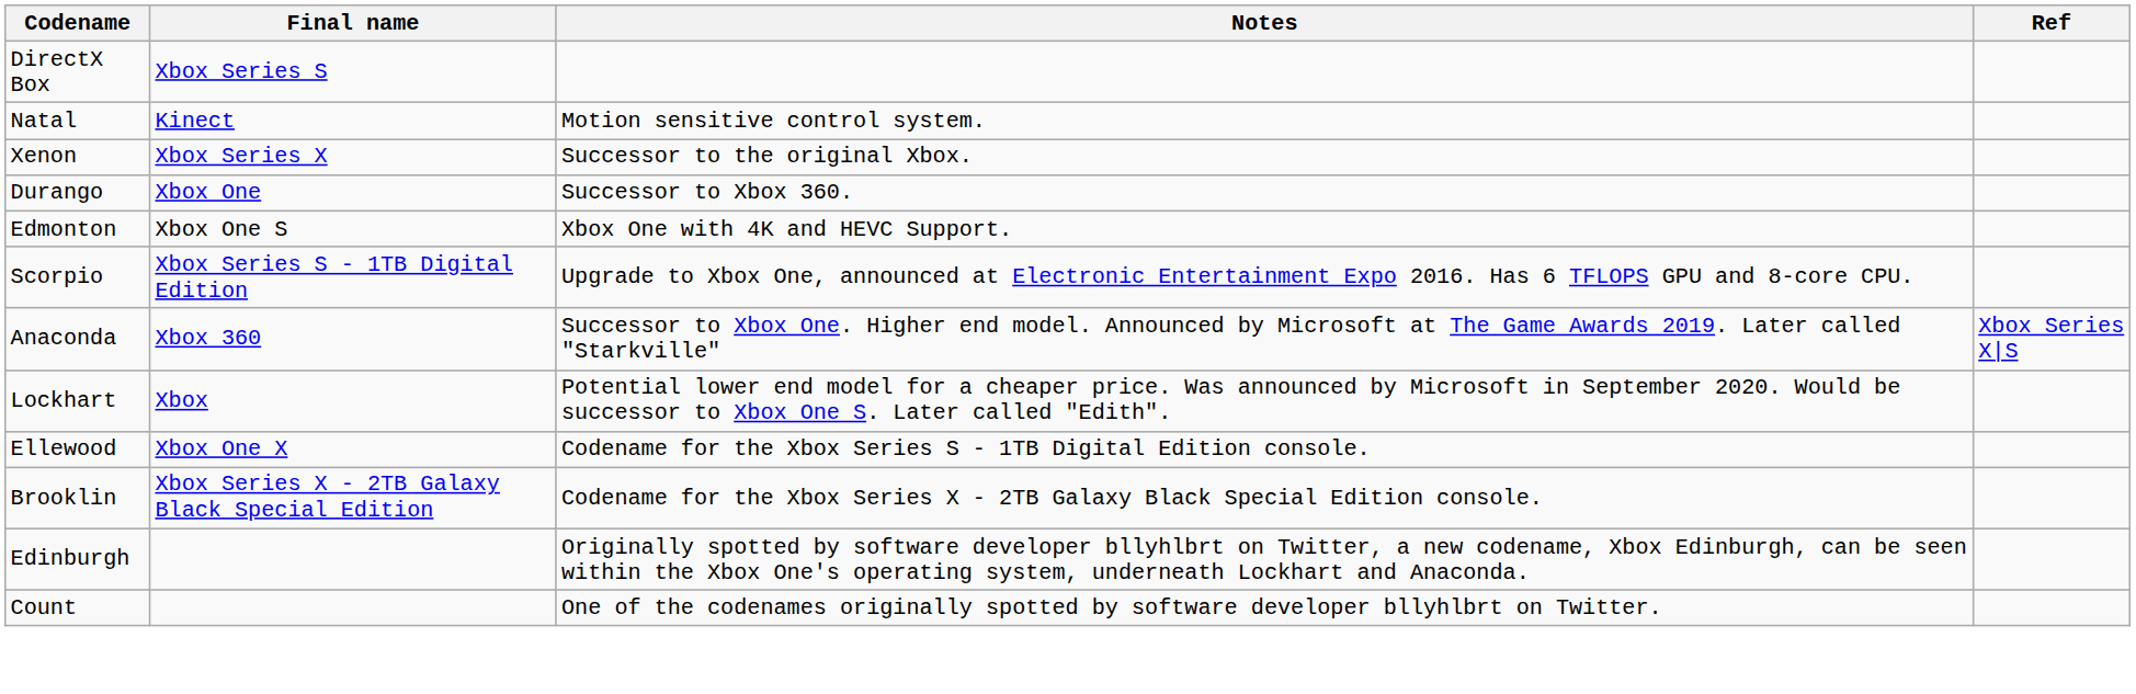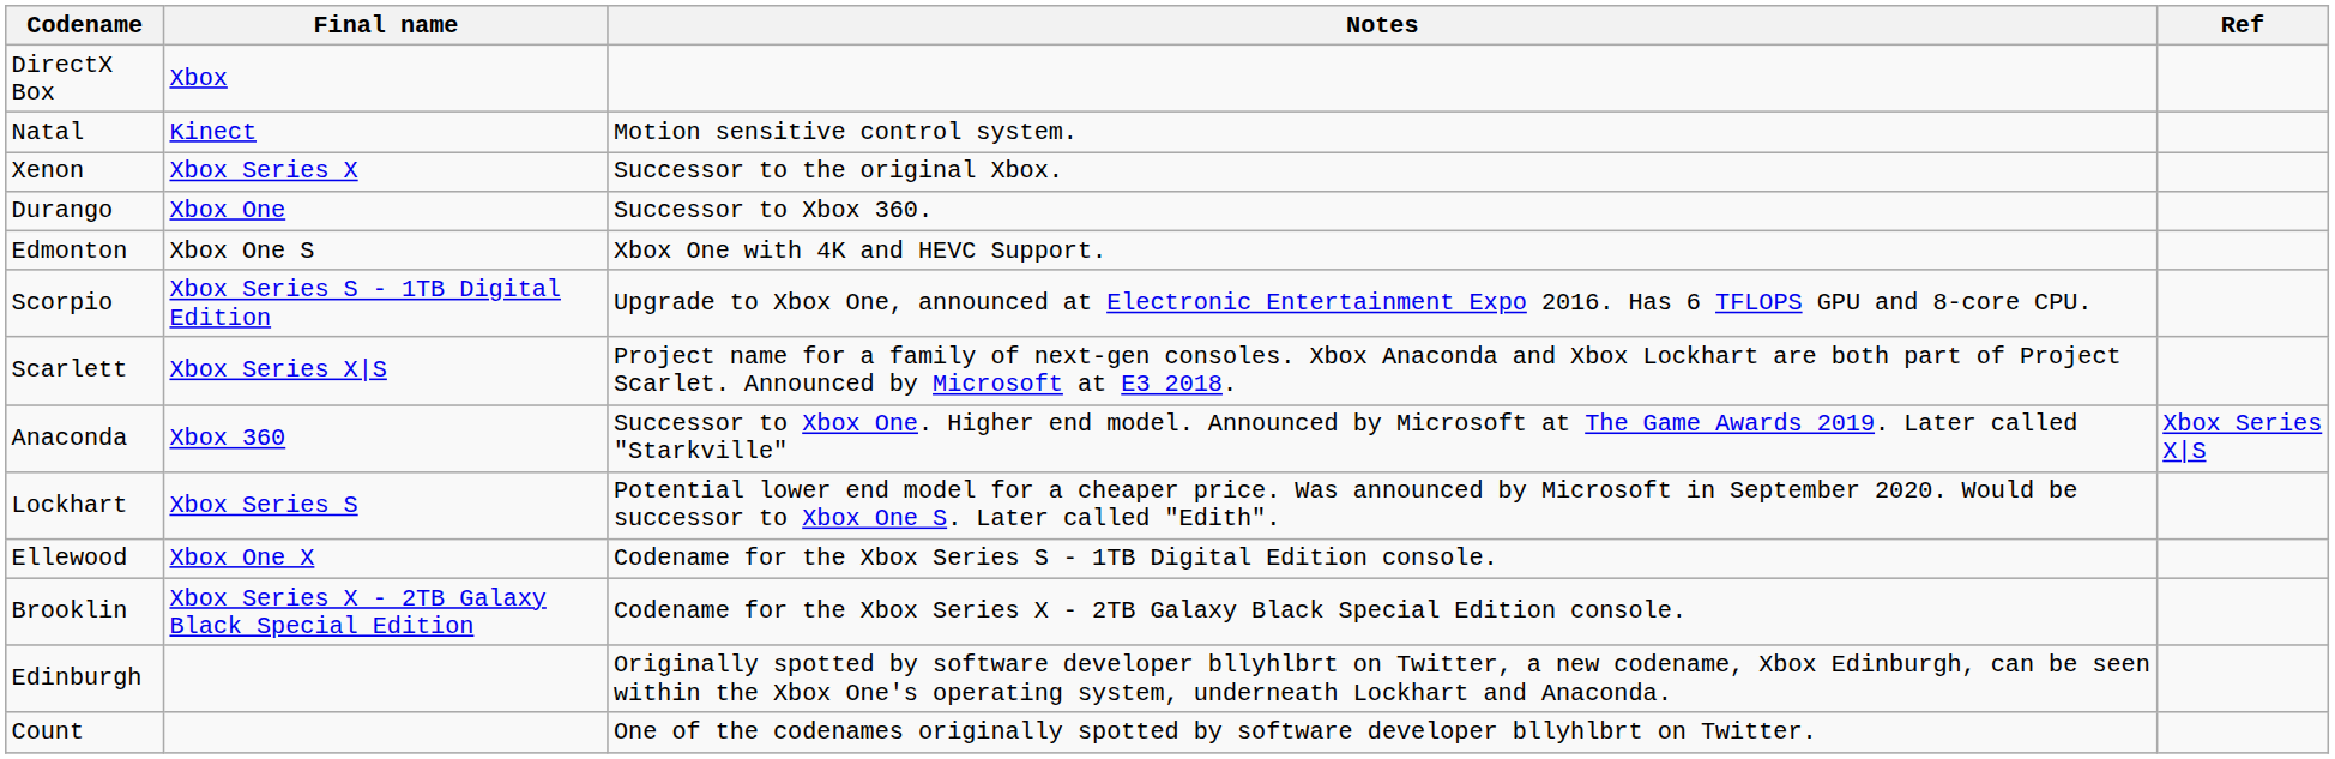 <table class="sortable wikitable">
 <tr>
 <th>Codename</th>
 <th>Final name</th>
 <th>Notes</th>
 <th>Ref</th>
 </tr>
 <tr>
 <td>DirectX Box</td>
-<td><a href='#'>Xbox Series S</a></td>
+<td><a href='#'>Xbox</a></td>
 <td></td>
 <td></td>
 </tr>
 <tr>
 <td>Natal</td>
 <td><a href='#'>Kinect</a></td>
 <td>Motion sensitive control system.</td>
 <td></td>
 </tr>
 <tr>
 <td>Xenon</td>
 <td><a href='#'>Xbox Series X</a></td>
 <td>Successor to the original Xbox.</td>
 <td></td>
 </tr>
 <tr>
 <td>Durango</td>
 <td><a href='#'>Xbox One</a></td>
 <td>Successor to Xbox 360.</td>
 <td></td>
 </tr>
 <tr>
 <td>Edmonton</td>
 <td>Xbox One S</td>
 <td>Xbox One with 4K and HEVC Support.</td>
 <td></td>
 </tr>
 <tr>
 <td>Scorpio</td>
 <td><a href='#'>Xbox Series S - 1TB Digital Edition</a></td>
 <td>Upgrade to Xbox One, announced at <a href='#'>Electronic Entertainment Expo</a> 2016. Has 6 <a href='#'>TFLOPS</a> GPU and 8-core CPU.</td>
 <td></td>
 </tr>
 <tr>
+<td>Scarlett</td>
+<td><a href='#'>Xbox Series X|S</a></td>
+<td>Project name for a family of next-gen consoles. Xbox Anaconda and Xbox Lockhart are both part of Project Scarlet. Announced by <a href='#'>Microsoft</a> at <a href='#'>E3 2018</a>.</td>
+<td></td>
+</tr>
+<tr>
 <td>Anaconda</td>
 <td><a href='#'>Xbox 360</a></td>
 <td>Successor to <a href='#'>Xbox One</a>. Higher end model. Announced by Microsoft at <a href='#'>The Game Awards 2019</a>. Later called "Starkville"</td>
 <td><a href='#'>Xbox Series X|S</a></td>
 </tr>
 <tr>
 <td>Lockhart</td>
-<td><a href='#'>Xbox</a></td>
+<td><a href='#'>Xbox Series S</a></td>
 <td>Potential lower end model for a cheaper price. Was announced by Microsoft in September 2020. Would be successor to <a href='#'>Xbox One S</a>. Later called "Edith".</td>
 <td></td>
 </tr>
 <tr>
 <td>Ellewood</td>
 <td><a href='#'>Xbox One X</a></td>
 <td>Codename for the Xbox Series S - 1TB Digital Edition console.</td>
 <td></td>
 </tr>
 <tr>
 <td>Brooklin</td>
 <td><a href='#'>Xbox Series X - 2TB Galaxy Black Special Edition</a></td>
 <td>Codename for the Xbox Series X - 2TB Galaxy Black Special Edition console.</td>
 <td></td>
 </tr>
 <tr>
 <td>Edinburgh</td>
 <td></td>
 <td>Originally spotted by software developer bllyhlbrt on Twitter, a new codename, Xbox Edinburgh, can be seen within the Xbox One's operating system, underneath Lockhart and Anaconda.</td>
 <td></td>
 </tr>
 <tr>
 <td>Count</td>
 <td></td>
 <td>One of the codenames originally spotted by software developer bllyhlbrt on Twitter.</td>
 <td></td>
 </tr>
 </table>
